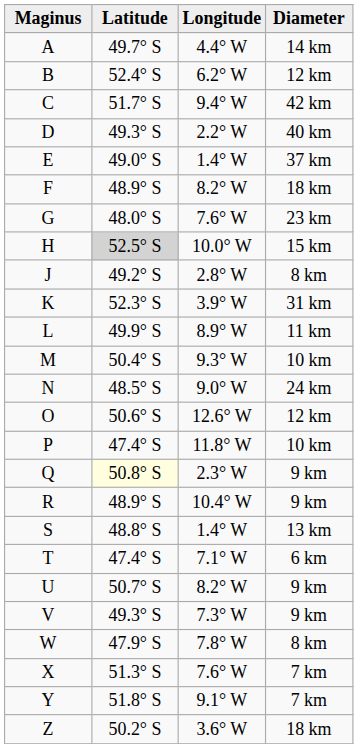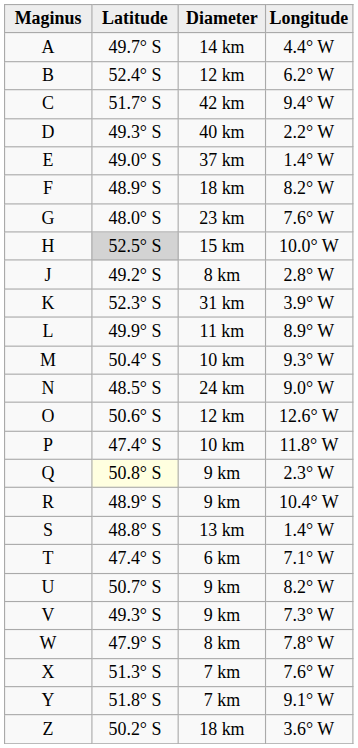 <table class="wikitable">
 <tr>
 <th width="25%" style="background:#eeeeee;">Maginus</th>
 <th width="25%" style="background:#eeeeee;">Latitude</th>
+<th width="25%" style="background:#eeeeee;">Diameter</th>
 <th width="25%" style="background:#eeeeee;">Longitude</th>
-<th width="25%" style="background:#eeeeee;">Diameter</th>
 </tr>
 <tr>
 <td align="center">A</td>
 <td align="center">49.7° S</td>
+<td align="center">14 km</td>
 <td align="center">4.4° W</td>
-<td align="center">14 km</td>
 </tr>
 <tr>
 <td align="center">B</td>
 <td align="center">52.4° S</td>
+<td align="center">12 km</td>
 <td align="center">6.2° W</td>
-<td align="center">12 km</td>
 </tr>
 <tr>
 <td align="center">C</td>
 <td align="center">51.7° S</td>
+<td align="center">42 km</td>
 <td align="center">9.4° W</td>
-<td align="center">42 km</td>
 </tr>
 <tr>
 <td align="center">D</td>
 <td align="center">49.3° S</td>
+<td align="center">40 km</td>
 <td align="center">2.2° W</td>
-<td align="center">40 km</td>
 </tr>
 <tr>
 <td align="center">E</td>
 <td align="center">49.0° S</td>
+<td align="center">37 km</td>
 <td align="center">1.4° W</td>
-<td align="center">37 km</td>
 </tr>
 <tr>
 <td align="center">F</td>
 <td align="center">48.9° S</td>
+<td align="center">18 km</td>
 <td align="center">8.2° W</td>
-<td align="center">18 km</td>
 </tr>
 <tr>
 <td align="center">G</td>
 <td align="center">48.0° S</td>
+<td align="center">23 km</td>
 <td align="center">7.6° W</td>
-<td align="center">23 km</td>
 </tr>
 <tr>
 <td align="center">H</td>
 <td align="center" style="background: lightgrey;">52.5° S</td>
+<td align="center">15 km</td>
 <td align="center">10.0° W</td>
-<td align="center">15 km</td>
 </tr>
 <tr>
 <td align="center">J</td>
 <td align="center">49.2° S</td>
+<td align="center">8 km</td>
 <td align="center">2.8° W</td>
-<td align="center">8 km</td>
 </tr>
 <tr>
 <td align="center">K</td>
 <td align="center">52.3° S</td>
+<td align="center">31 km</td>
 <td align="center">3.9° W</td>
-<td align="center">31 km</td>
 </tr>
 <tr>
 <td align="center">L</td>
 <td align="center">49.9° S</td>
+<td align="center">11 km</td>
 <td align="center">8.9° W</td>
-<td align="center">11 km</td>
 </tr>
 <tr>
 <td align="center">M</td>
 <td align="center">50.4° S</td>
+<td align="center">10 km</td>
 <td align="center">9.3° W</td>
-<td align="center">10 km</td>
 </tr>
 <tr>
 <td align="center">N</td>
 <td align="center">48.5° S</td>
+<td align="center">24 km</td>
 <td align="center">9.0° W</td>
-<td align="center">24 km</td>
 </tr>
 <tr>
 <td align="center">O</td>
 <td align="center">50.6° S</td>
+<td align="center">12 km</td>
 <td align="center">12.6° W</td>
-<td align="center">12 km</td>
 </tr>
 <tr>
 <td align="center">P</td>
 <td align="center">47.4° S</td>
+<td align="center">10 km</td>
 <td align="center">11.8° W</td>
-<td align="center">10 km</td>
 </tr>
 <tr>
 <td align="center">Q</td>
 <td align="center" style="background: lightyellow;">50.8° S</td>
+<td align="center">9 km</td>
 <td align="center">2.3° W</td>
-<td align="center">9 km</td>
 </tr>
 <tr>
 <td align="center">R</td>
 <td align="center">48.9° S</td>
+<td align="center">9 km</td>
 <td align="center">10.4° W</td>
-<td align="center">9 km</td>
 </tr>
 <tr>
 <td align="center">S</td>
 <td align="center">48.8° S</td>
+<td align="center">13 km</td>
 <td align="center">1.4° W</td>
-<td align="center">13 km</td>
 </tr>
 <tr>
 <td align="center">T</td>
 <td align="center">47.4° S</td>
+<td align="center">6 km</td>
 <td align="center">7.1° W</td>
-<td align="center">6 km</td>
 </tr>
 <tr>
 <td align="center">U</td>
 <td align="center">50.7° S</td>
+<td align="center">9 km</td>
 <td align="center">8.2° W</td>
-<td align="center">9 km</td>
 </tr>
 <tr>
 <td align="center">V</td>
 <td align="center">49.3° S</td>
+<td align="center">9 km</td>
 <td align="center">7.3° W</td>
-<td align="center">9 km</td>
 </tr>
 <tr>
 <td align="center">W</td>
 <td align="center">47.9° S</td>
+<td align="center">8 km</td>
 <td align="center">7.8° W</td>
-<td align="center">8 km</td>
 </tr>
 <tr>
 <td align="center">X</td>
 <td align="center">51.3° S</td>
+<td align="center">7 km</td>
 <td align="center">7.6° W</td>
-<td align="center">7 km</td>
 </tr>
 <tr>
 <td align="center">Y</td>
 <td align="center">51.8° S</td>
+<td align="center">7 km</td>
 <td align="center">9.1° W</td>
-<td align="center">7 km</td>
 </tr>
 <tr>
 <td align="center">Z</td>
 <td align="center">50.2° S</td>
+<td align="center">18 km</td>
 <td align="center">3.6° W</td>
-<td align="center">18 km</td>
 </tr>
 </table>
